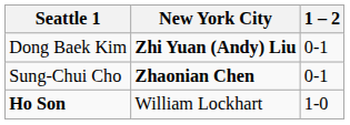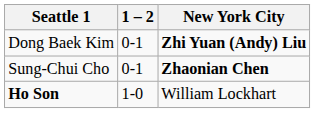 <table class="wikitable">
 <tr>
 <th>Seattle 1</th>
+<th>1 – 2</th>
 <th>New York City</th>
-<th>1 – 2</th>
 </tr>
 <tr>
 <td>Dong Baek Kim</td>
+<td>0-1</td>
 <td><strong>Zhi Yuan (Andy) Liu</strong></td>
-<td>0-1</td>
 </tr>
 <tr>
 <td>Sung-Chui Cho</td>
+<td>0-1</td>
 <td><strong>Zhaonian Chen</strong></td>
-<td>0-1</td>
 </tr>
 <tr>
 <td><strong>Ho Son</strong></td>
+<td>1-0</td>
 <td>William Lockhart</td>
-<td>1-0</td>
 </tr>
 </table>
